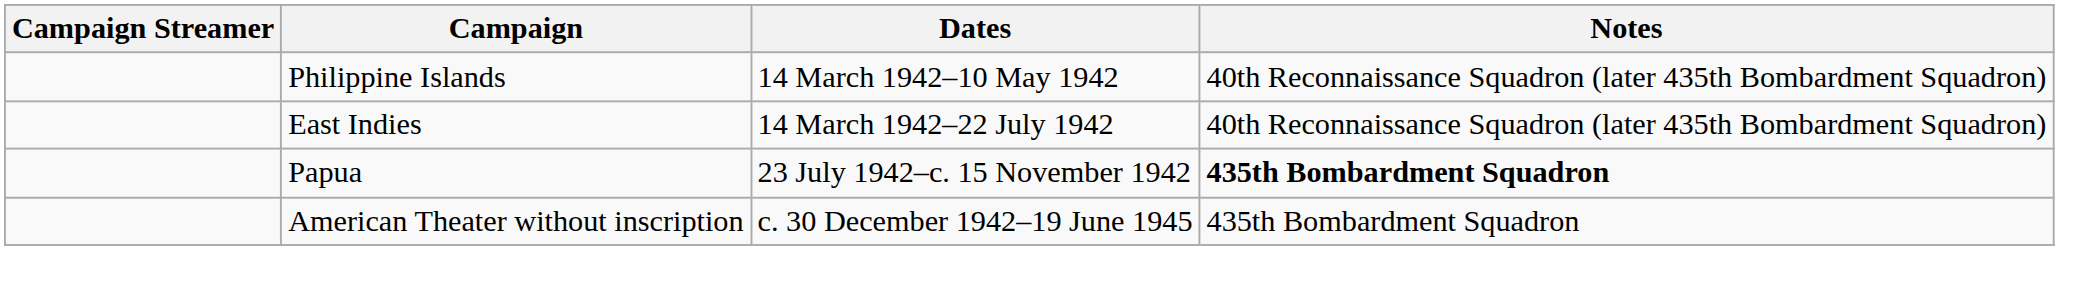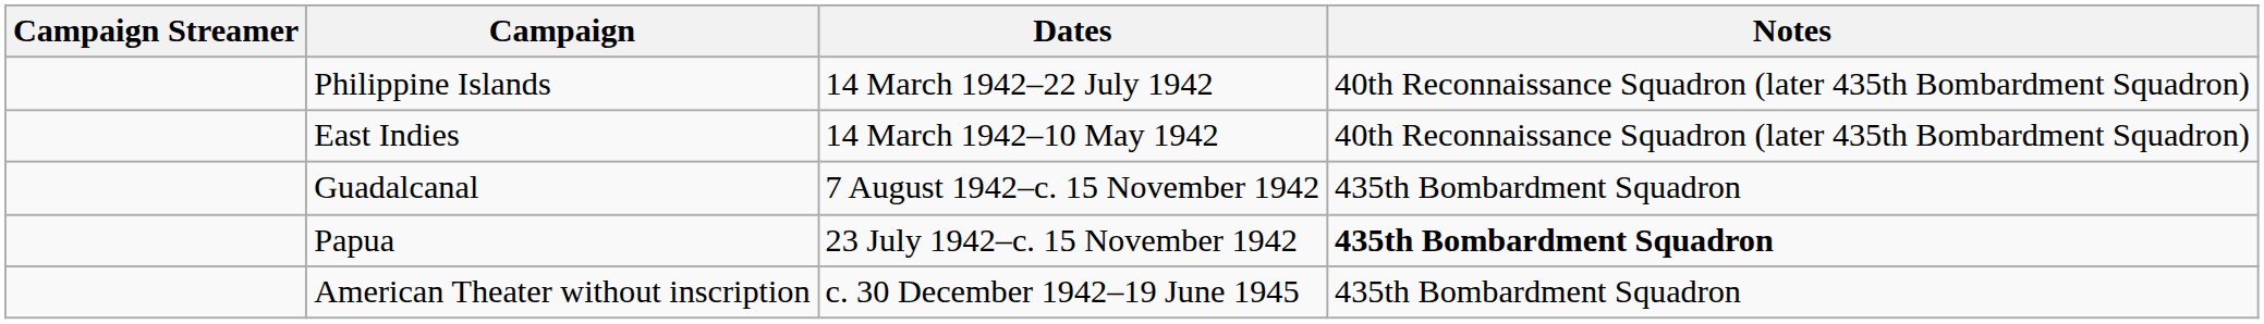 <table class="wikitable">
 <tr style="background:#efefef;">
 <th>Campaign Streamer</th>
 <th>Campaign</th>
 <th>Dates</th>
 <th>Notes</th>
 </tr>
 <tr>
 <td></td>
 <td>Philippine Islands</td>
+<td>14 March 1942–22 July 1942</td>
+<td>40th Reconnaissance Squadron (later 435th Bombardment Squadron)</td>
+</tr>
+<tr>
+<td></td>
+<td>East Indies</td>
 <td>14 March 1942–10 May 1942</td>
 <td>40th Reconnaissance Squadron (later 435th Bombardment Squadron)</td>
 </tr>
 <tr>
 <td></td>
-<td>East Indies</td>
-<td>14 March 1942–22 July 1942</td>
-<td>40th Reconnaissance Squadron (later 435th Bombardment Squadron)</td>
+<td>Guadalcanal</td>
+<td>7 August 1942–c. 15 November 1942</td>
+<td>435th Bombardment Squadron</td>
 </tr>
 <tr>
 <td></td>
 <td>Papua</td>
 <td>23 July 1942–c. 15 November 1942</td>
 <td><strong>435th Bombardment Squadron</strong></td>
 </tr>
 <tr>
 <td></td>
 <td>American Theater without inscription</td>
 <td>c. 30 December 1942–19 June 1945</td>
 <td>435th Bombardment Squadron</td>
 </tr>
 </table>
